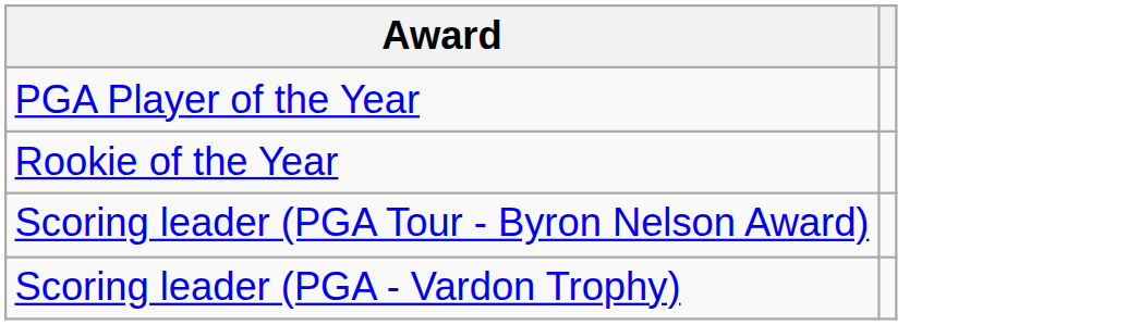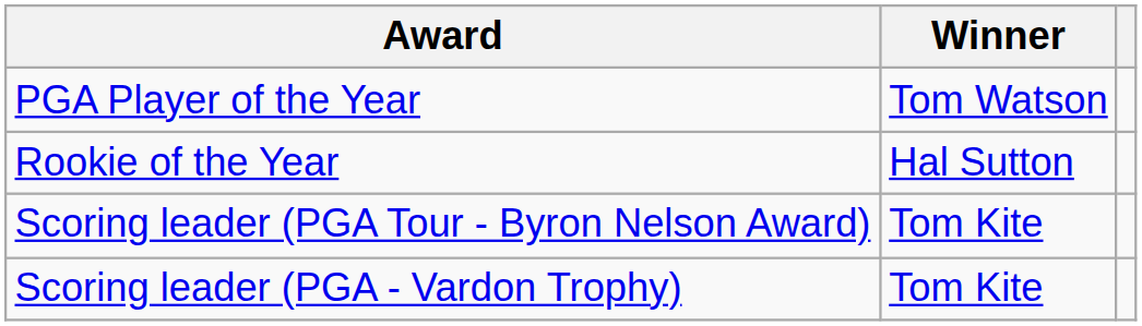 <table class="wikitable">
 <tr>
 <th>Award</th>
+<th>Winner</th>
 <th></th>
 </tr>
 <tr>
 <td><a href='#'>PGA Player of the Year</a></td>
+<td> <a href='#'>Tom Watson</a></td>
 <td></td>
 </tr>
 <tr>
 <td><a href='#'>Rookie of the Year</a></td>
+<td> <a href='#'>Hal Sutton</a></td>
 <td></td>
 </tr>
 <tr>
 <td><a href='#'>Scoring leader (PGA Tour - Byron Nelson Award)</a></td>
+<td> <a href='#'>Tom Kite</a></td>
 <td></td>
 </tr>
 <tr>
 <td><a href='#'>Scoring leader (PGA - Vardon Trophy)</a></td>
+<td> <a href='#'>Tom Kite</a></td>
 <td></td>
 </tr>
 </table>
